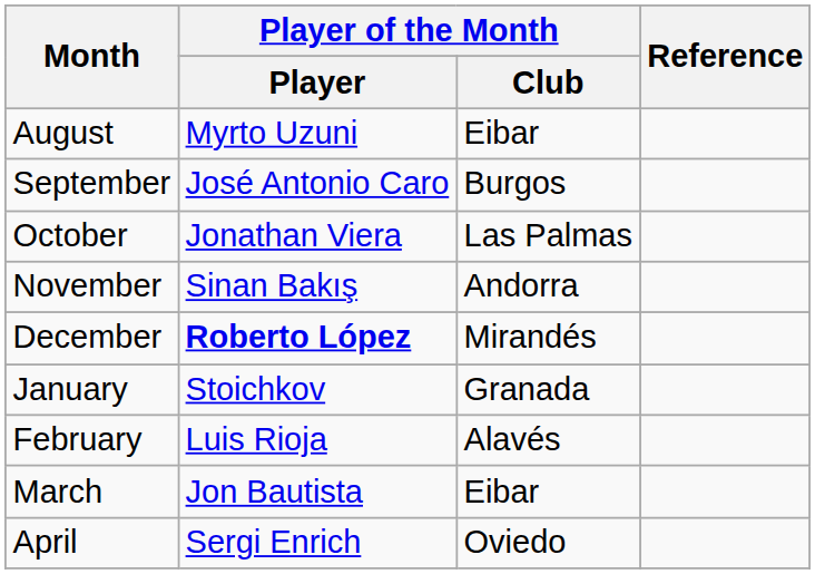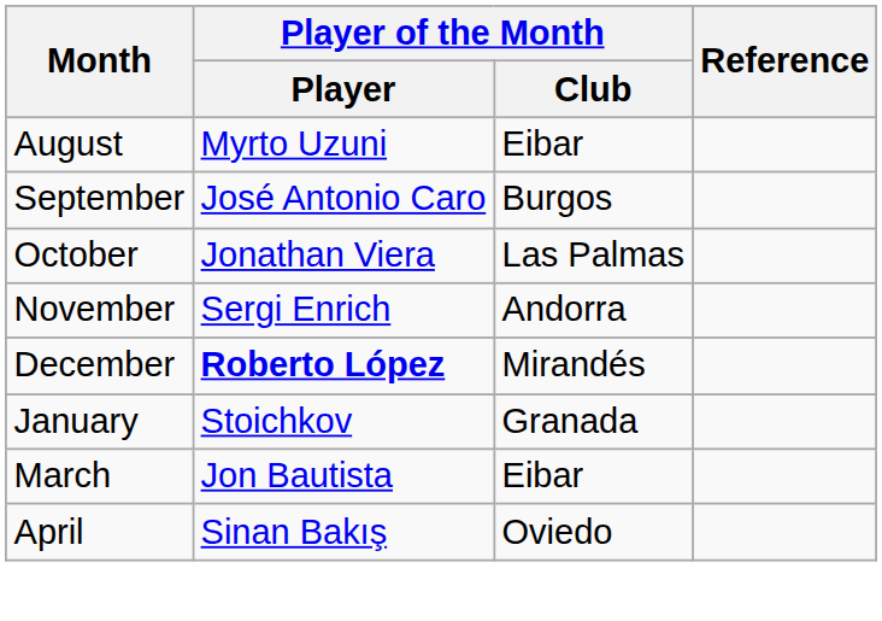 <table class="wikitable">
 <tr>
 <th rowspan="2">Month</th>
 <th colspan="2"><a href='#'>Player of the Month</a></th>
 <th rowspan="2">Reference</th>
 </tr>
 <tr>
 <th>Player</th>
 <th>Club</th>
 </tr>
 <tr>
 <td>August</td>
 <td> <a href='#'>Myrto Uzuni</a></td>
 <td>Eibar</td>
 <td align=center></td>
 </tr>
 <tr>
 <td>September</td>
 <td> <a href='#'>José Antonio Caro</a></td>
 <td>Burgos</td>
 <td align=center></td>
 </tr>
 <tr>
 <td>October</td>
 <td> <a href='#'>Jonathan Viera</a></td>
 <td>Las Palmas</td>
 <td align=center></td>
 </tr>
 <tr>
 <td>November</td>
-<td> <a href='#'>Sinan Bakış</a></td>
+<td> <a href='#'>Sergi Enrich</a></td>
 <td>Andorra</td>
 <td align=center></td>
 </tr>
 <tr>
 <td>December</td>
 <td><strong> <a href='#'>Roberto López</a></strong></td>
 <td>Mirandés</td>
 <td align=center></td>
 </tr>
 <tr>
 <td>January</td>
 <td> <a href='#'>Stoichkov</a></td>
 <td>Granada</td>
 <td align=center></td>
 </tr>
 <tr>
-<td>February</td>
-<td> <a href='#'>Luis Rioja</a></td>
-<td>Alavés</td>
-<td align=center></td>
-</tr>
-<tr>
 <td>March</td>
 <td> <a href='#'>Jon Bautista</a></td>
 <td>Eibar</td>
 <td align=center></td>
 </tr>
 <tr>
 <td>April</td>
-<td> <a href='#'>Sergi Enrich</a></td>
+<td> <a href='#'>Sinan Bakış</a></td>
 <td>Oviedo</td>
 <td align=center></td>
 </tr>
 </table>
